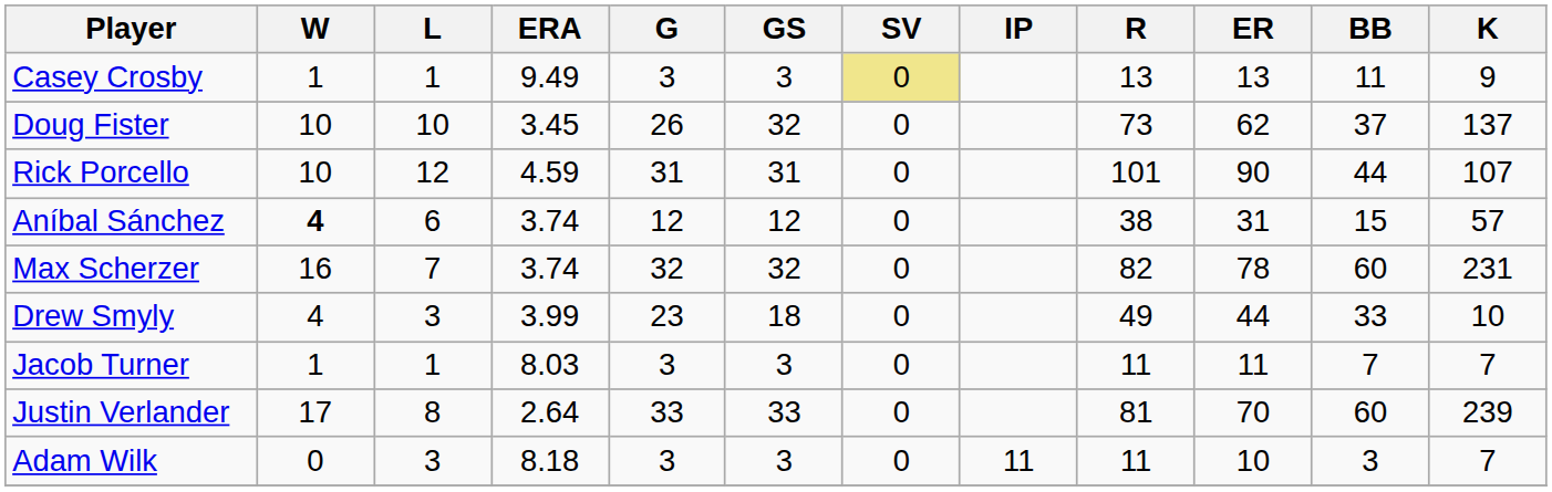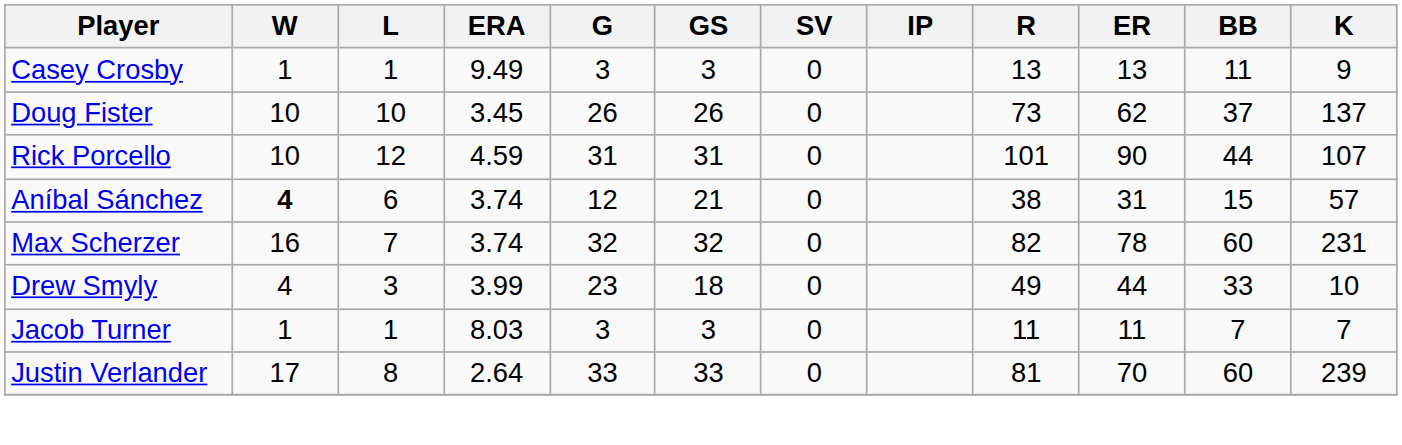 <table class="wikitable sortable" style="text-align:center">
 <tr>
 <th bgcolor="#DDDDFF" width="15%">Player</th>
 <th bgcolor="#DDDDFF" width="7%">W</th>
 <th bgcolor="#DDDDFF" width="7%">L</th>
 <th bgcolor="#DDDDFF" width="7%">ERA</th>
 <th bgcolor="#DDDDFF" width="7%">G</th>
 <th bgcolor="#DDDDFF" width="7%">GS</th>
 <th bgcolor="#DDDDFF" width="7%">SV</th>
 <th bgcolor="#DDDDFF" width="7%">IP</th>
 <th bgcolor="#DDDDFF" width="7%">R</th>
 <th bgcolor="#DDDDFF" width="7%">ER</th>
 <th bgcolor="#DDDDFF" width="7%">BB</th>
 <th bgcolor="#DDDDFF" width="7%">K</th>
 </tr>
 <tr>
 <td align=left><a href='#'>Casey Crosby</a></td>
 <td>1</td>
 <td>1</td>
 <td>9.49</td>
 <td>3</td>
 <td>3</td>
-<td style="background: khaki;">0</td>
+<td>0</td>
 <td></td>
 <td>13</td>
 <td>13</td>
 <td>11</td>
 <td>9</td>
 </tr>
 <tr>
 <td align=left><a href='#'>Doug Fister</a></td>
 <td>10</td>
 <td>10</td>
 <td>3.45</td>
 <td>26</td>
-<td>32</td>
+<td>26</td>
 <td>0</td>
 <td></td>
 <td>73</td>
 <td>62</td>
 <td>37</td>
 <td>137</td>
 </tr>
 <tr>
 <td align=left><a href='#'>Rick Porcello</a></td>
 <td>10</td>
 <td>12</td>
 <td>4.59</td>
 <td>31</td>
 <td>31</td>
 <td>0</td>
 <td></td>
 <td>101</td>
 <td>90</td>
 <td>44</td>
 <td>107</td>
 </tr>
 <tr>
 <td align=left><a href='#'>Aníbal Sánchez</a></td>
 <td><strong>4</strong></td>
 <td>6</td>
 <td>3.74</td>
 <td>12</td>
-<td>12</td>
+<td>21</td>
 <td>0</td>
 <td></td>
 <td>38</td>
 <td>31</td>
 <td>15</td>
 <td>57</td>
 </tr>
 <tr>
 <td align=left><a href='#'>Max Scherzer</a></td>
 <td>16</td>
 <td>7</td>
 <td>3.74</td>
 <td>32</td>
 <td>32</td>
 <td>0</td>
 <td></td>
 <td>82</td>
 <td>78</td>
 <td>60</td>
 <td>231</td>
 </tr>
 <tr>
 <td align=left><a href='#'>Drew Smyly</a></td>
 <td>4</td>
 <td>3</td>
 <td>3.99</td>
 <td>23</td>
 <td>18</td>
 <td>0</td>
 <td></td>
 <td>49</td>
 <td>44</td>
 <td>33</td>
 <td>10</td>
 </tr>
 <tr>
 <td align=left><a href='#'>Jacob Turner</a></td>
 <td>1</td>
 <td>1</td>
 <td>8.03</td>
 <td>3</td>
 <td>3</td>
 <td>0</td>
 <td></td>
 <td>11</td>
 <td>11</td>
 <td>7</td>
 <td>7</td>
 </tr>
 <tr>
 <td align=left><a href='#'>Justin Verlander</a></td>
 <td>17</td>
 <td>8</td>
 <td>2.64</td>
 <td>33</td>
 <td>33</td>
 <td>0</td>
 <td></td>
 <td>81</td>
 <td>70</td>
 <td>60</td>
 <td>239</td>
 </tr>
 <tr>
-<td align=left><a href='#'>Adam Wilk</a></td>
-<td>0</td>
-<td>3</td>
-<td>8.18</td>
-<td>3</td>
-<td>3</td>
-<td>0</td>
-<td>11</td>
-<td>11</td>
-<td>10</td>
-<td>3</td>
-<td>7</td>
-</tr>
-<tr>
 </tr>
 </table>
